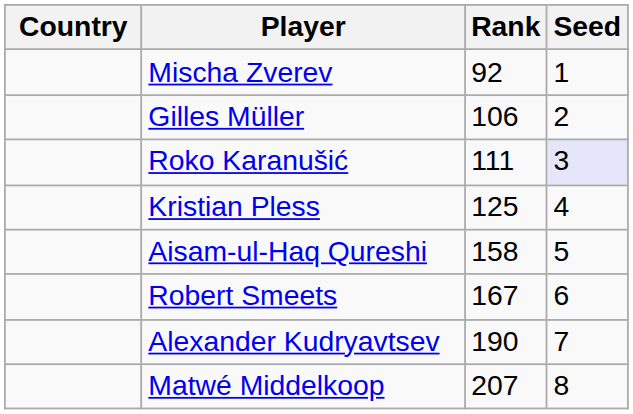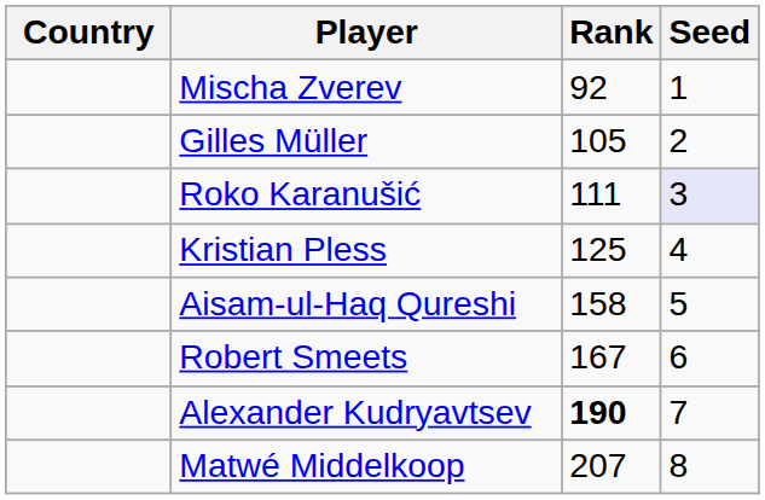 <table class="sortable wikitable">
 <tr>
 <th width="70">Country</th>
 <th width="175">Player</th>
 <th>Rank</th>
 <th>Seed</th>
 </tr>
 <tr>
 <td></td>
 <td><a href='#'>Mischa Zverev</a></td>
 <td>92</td>
 <td>1</td>
 </tr>
 <tr>
 <td></td>
 <td><a href='#'>Gilles Müller</a></td>
-<td>106</td>
+<td>105</td>
 <td>2</td>
 </tr>
 <tr>
 <td></td>
 <td><a href='#'>Roko Karanušić</a></td>
 <td>111</td>
 <td style="background: lavender;">3</td>
 </tr>
 <tr>
 <td></td>
 <td><a href='#'>Kristian Pless</a></td>
 <td>125</td>
 <td>4</td>
 </tr>
 <tr>
 <td></td>
 <td><a href='#'>Aisam-ul-Haq Qureshi</a></td>
 <td>158</td>
 <td>5</td>
 </tr>
 <tr>
 <td></td>
 <td><a href='#'>Robert Smeets</a></td>
 <td>167</td>
 <td>6</td>
 </tr>
 <tr>
 <td></td>
 <td><a href='#'>Alexander Kudryavtsev</a></td>
-<td>190</td>
+<td><strong>190</strong></td>
 <td>7</td>
 </tr>
 <tr>
 <td></td>
 <td><a href='#'>Matwé Middelkoop</a></td>
 <td>207</td>
 <td>8</td>
 </tr>
 </table>
